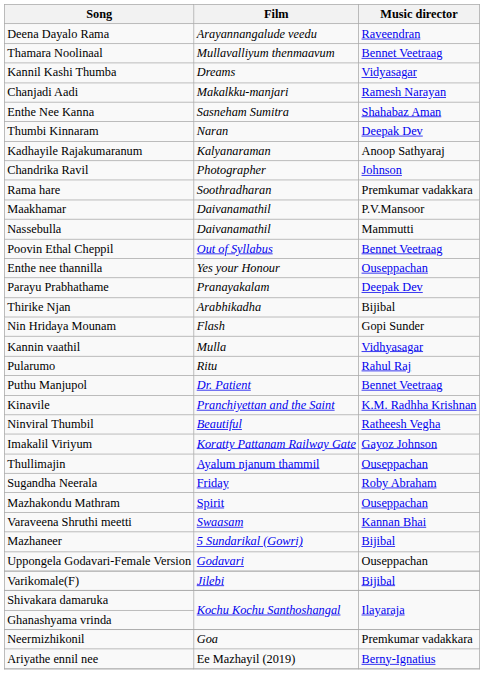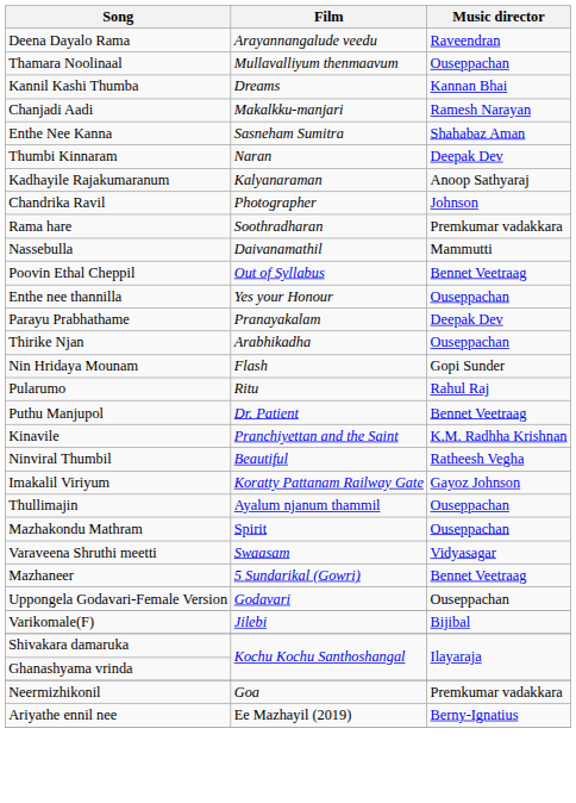 <table class="wikitable sortable">
 <tr>
 <th>Song</th>
 <th>Film</th>
 <th>Music director</th>
 </tr>
 <tr>
 <td>Deena Dayalo Rama</td>
 <td><em>Arayannangalude veedu</em></td>
 <td><a href='#'>Raveendran</a></td>
 </tr>
 <tr>
 <td>Thamara Noolinaal</td>
 <td><em>Mullavalliyum thenmaavum</em></td>
-<td><a href='#'>Bennet Veetraag</a></td>
+<td><a href='#'>Ouseppachan</a></td>
 </tr>
 <tr>
 <td>Kannil Kashi Thumba</td>
 <td><em>Dreams</em></td>
-<td><a href='#'>Vidyasagar</a></td>
+<td><a href='#'>Kannan Bhai</a></td>
 </tr>
 <tr>
 <td>Chanjadi Aadi</td>
 <td><em>Makalkku-manjari</em></td>
 <td><a href='#'>Ramesh Narayan</a></td>
 </tr>
 <tr>
 <td>Enthe Nee Kanna</td>
 <td><em>Sasneham Sumitra</em></td>
 <td><a href='#'>Shahabaz Aman</a></td>
 </tr>
 <tr>
 <td>Thumbi Kinnaram</td>
 <td><em>Naran</em></td>
 <td><a href='#'>Deepak Dev</a></td>
 </tr>
 <tr>
 <td>Kadhayile Rajakumaranum</td>
 <td><em>Kalyanaraman</em></td>
 <td>Anoop Sathyaraj</td>
 </tr>
 <tr>
 <td>Chandrika Ravil</td>
 <td><em>Photographer</em></td>
 <td><a href='#'>Johnson</a></td>
 </tr>
 <tr>
 <td>Rama hare</td>
 <td><em>Soothradharan</em></td>
 <td>Premkumar vadakkara</td>
 </tr>
 <tr>
-<td>Maakhamar</td>
-<td><em>Daivanamathil</em></td>
-<td>P.V.Mansoor</td>
-</tr>
-<tr>
 <td>Nassebulla</td>
 <td><em>Daivanamathil</em></td>
 <td>Mammutti</td>
 </tr>
 <tr>
 <td>Poovin Ethal Cheppil</td>
 <td><em><a href='#'>Out of Syllabus</a></em></td>
 <td><a href='#'>Bennet Veetraag</a></td>
 </tr>
 <tr>
 <td>Enthe nee thannilla</td>
 <td><em>Yes your Honour</em></td>
 <td><a href='#'>Ouseppachan</a></td>
 </tr>
 <tr>
 <td>Parayu Prabhathame</td>
 <td><em>Pranayakalam</em></td>
 <td><a href='#'>Deepak Dev</a></td>
 </tr>
 <tr>
 <td>Thirike Njan</td>
 <td><em>Arabhikadha</em></td>
-<td>Bijibal</td>
+<td><a href='#'>Ouseppachan</a></td>
 </tr>
 <tr>
 <td>Nin Hridaya Mounam</td>
 <td><em>Flash</em></td>
 <td>Gopi Sunder</td>
-</tr>
-<tr>
-<td>Kannin vaathil</td>
-<td><em>Mulla</em></td>
-<td><a href='#'>Vidhyasagar</a></td>
 </tr>
 <tr>
 <td>Pularumo</td>
 <td><em>Ritu</em></td>
 <td><a href='#'>Rahul Raj</a></td>
 </tr>
 <tr>
 <td>Puthu Manjupol</td>
 <td><em><a href='#'>Dr. Patient</a></em></td>
 <td><a href='#'>Bennet Veetraag</a></td>
 </tr>
 <tr>
 <td>Kinavile</td>
 <td><em><a href='#'>Pranchiyettan and the Saint</a></em></td>
 <td><a href='#'>K.M. Radhha Krishnan</a></td>
 </tr>
 <tr>
 <td>Ninviral Thumbil</td>
 <td><em><a href='#'>Beautiful</a></em></td>
 <td><a href='#'>Ratheesh Vegha</a></td>
 </tr>
 <tr>
 <td>Imakalil Viriyum</td>
 <td><em><a href='#'>Koratty Pattanam Railway Gate</a></em></td>
 <td><a href='#'>Gayoz Johnson</a></td>
 </tr>
 <tr>
 <td>Thullimajin</td>
 <td><a href='#'>Ayalum njanum thammil</a></td>
 <td><a href='#'>Ouseppachan</a></td>
 </tr>
 <tr>
-<td>Sugandha Neerala</td>
-<td><a href='#'>Friday</a></td>
-<td><a href='#'>Roby Abraham</a></td>
-</tr>
-<tr>
 <td>Mazhakondu Mathram</td>
 <td><a href='#'>Spirit</a></td>
 <td><a href='#'>Ouseppachan</a></td>
 </tr>
 <tr>
 <td>Varaveena Shruthi meetti</td>
 <td><em><a href='#'>Swaasam</a></em></td>
-<td><a href='#'>Kannan Bhai</a></td>
+<td><a href='#'>Vidyasagar</a></td>
 </tr>
 <tr>
 <td>Mazhaneer</td>
 <td><em><a href='#'>5 Sundarikal (Gowri)</a></em></td>
-<td><a href='#'>Bijibal</a></td>
+<td><a href='#'>Bennet Veetraag</a></td>
 </tr>
 <tr>
 <td>Uppongela Godavari-Female Version</td>
 <td><em><a href='#'>Godavari</a></em></td>
 <td>Ouseppachan</td>
 </tr>
 <tr>
 </tr>
 <tr>
 <td>Varikomale(F)</td>
 <td><em><a href='#'>Jilebi</a></em></td>
 <td><a href='#'>Bijibal</a></td>
 </tr>
 <tr>
 </tr>
 <tr>
 <td>Shivakara damaruka</td>
 <td rowspan="2"><em><a href='#'>Kochu Kochu Santhoshangal</a></em></td>
 <td rowspan="2"><a href='#'>Ilayaraja</a></td>
 </tr>
 <tr |->
 <td>Ghanashyama vrinda</td>
 </tr>
 <tr>
 </tr>
 <tr>
 <td>Neermizhikonil</td>
 <td><em>Goa</em></td>
 <td>Premkumar vadakkara</td>
 </tr>
 <tr>
 <td>Ariyathe ennil nee</td>
 <td>Ee Mazhayil (2019)</td>
 <td><a href='#'>Berny-Ignatius</a></td>
 </tr>
 <tr>
 </tr>
 </table>
